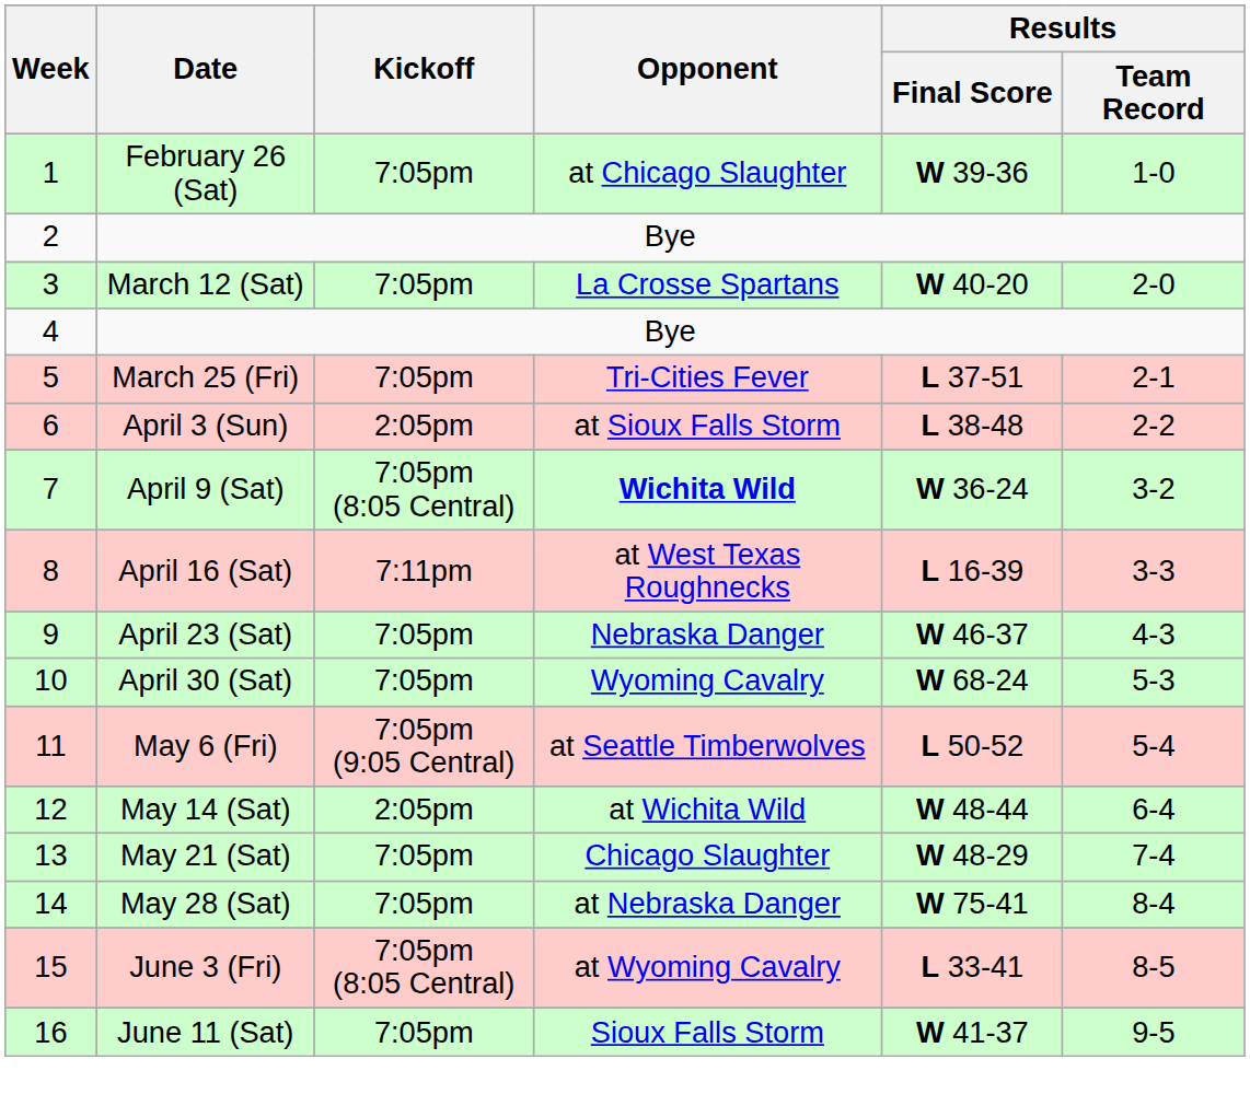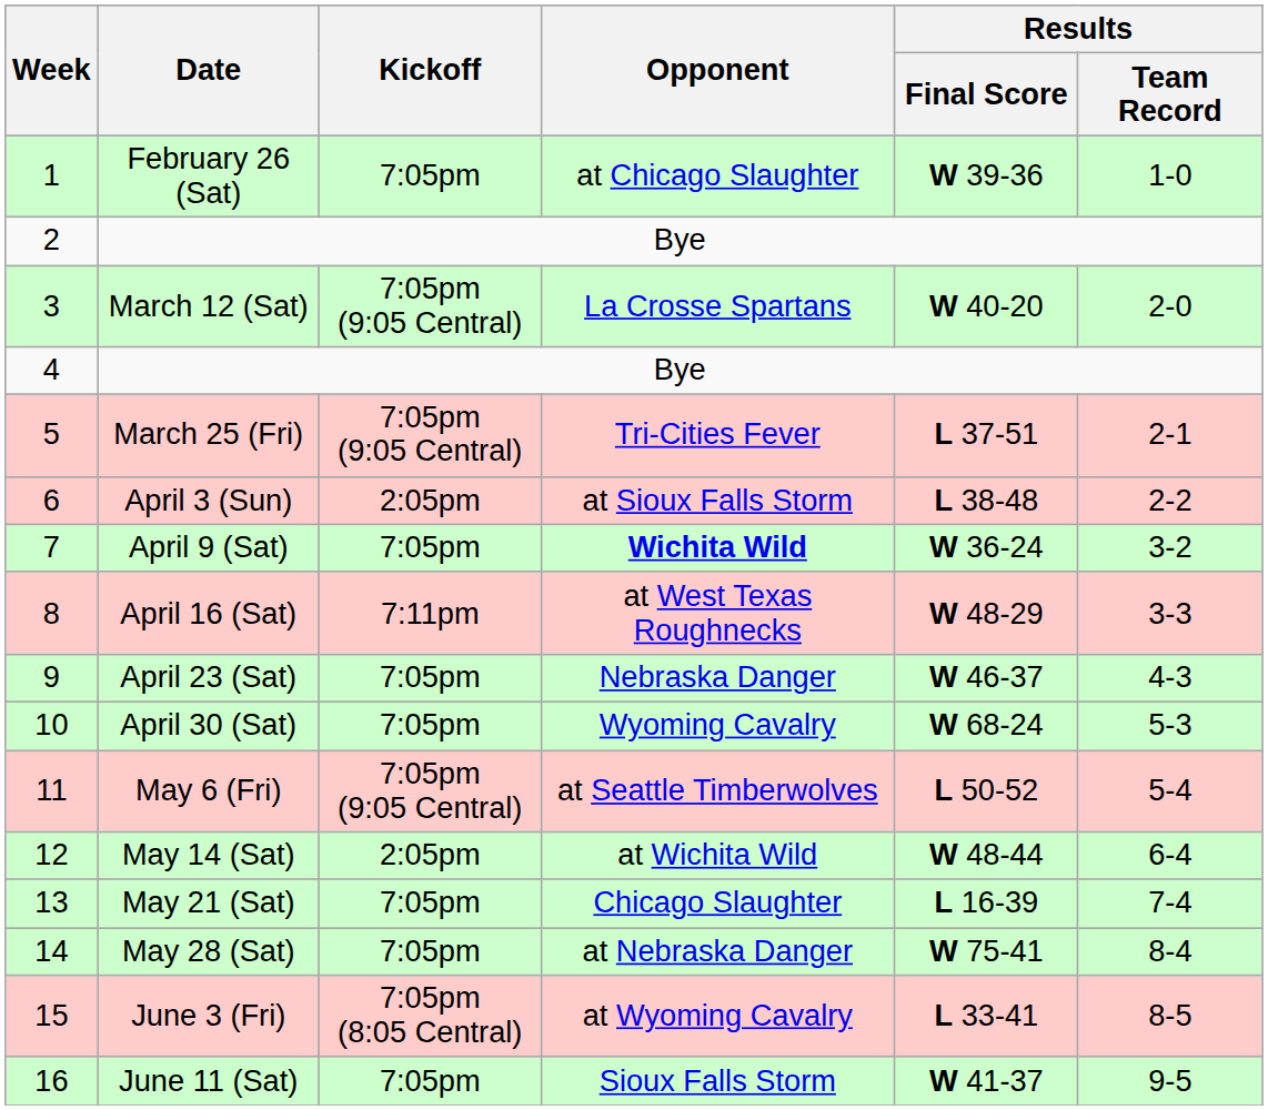 <table class="wikitable">
 <tr>
 <th rowspan="2" width="40">Week</th>
 <th rowspan="2" width="110">Date</th>
 <th rowspan="2" width="110">Kickoff</th>
 <th rowspan="2" width="180">Opponent</th>
 <th colspan="2" width="180">Results</th>
 </tr>
 <tr>
 <th width="90">Final Score</th>
 <th width="90">Team Record</th>
 </tr>
 <tr align="center" bgcolor="#CCFFCC">
 <td align="center">1</td>
 <td align="center">February 26 (Sat)</td>
 <td align="center">7:05pm</td>
 <td align="center">at <a href='#'>Chicago Slaughter</a></td>
 <td align="center"><strong>W</strong> 39-36</td>
 <td align="center">1-0</td>
 </tr>
 <tr>
 <td align="center">2</td>
 <td colSpan=5 align="center">Bye</td>
 </tr>
 <tr align="center" bgcolor="#CCFFCC">
 <td align="center">3</td>
 <td align="center">March 12 (Sat)</td>
-<td align="center">7:05pm</td>
+<td align="center">7:05pm<br>(9:05 Central)</td>
 <td align="center"><a href='#'>La Crosse Spartans</a></td>
 <td align="center"><strong>W</strong> 40-20</td>
 <td align="center">2-0</td>
 </tr>
 <tr>
 <td align="center">4</td>
 <td colSpan=5 align="center">Bye</td>
 </tr>
 <tr align="center" bgcolor="#FFCCCC">
 <td align="center">5</td>
 <td align="center">March 25 (Fri)</td>
-<td align="center">7:05pm</td>
+<td align="center">7:05pm<br>(9:05 Central)</td>
 <td align="center"><a href='#'>Tri-Cities Fever</a></td>
 <td align="center"><strong>L</strong> 37-51</td>
 <td align="center">2-1</td>
 </tr>
 <tr align="center" bgcolor="#FFCCCC">
 <td align="center">6</td>
 <td align="center">April 3 (Sun)</td>
 <td align="center">2:05pm</td>
 <td align="center">at <a href='#'>Sioux Falls Storm</a></td>
 <td align="center"><strong>L</strong> 38-48</td>
 <td align="center">2-2</td>
 </tr>
 <tr align="center" bgcolor="#CCFFCC">
 <td align="center">7</td>
 <td align="center">April 9 (Sat)</td>
-<td align="center">7:05pm<br>(8:05 Central)</td>
+<td align="center">7:05pm</td>
 <td align="center"><strong><a href='#'>Wichita Wild</a></strong></td>
 <td align="center"><strong>W</strong> 36-24</td>
 <td align="center">3-2</td>
 </tr>
 <tr align="center" bgcolor="#FFCCCC">
 <td align="center">8</td>
 <td align="center">April 16 (Sat)</td>
 <td align="center">7:11pm</td>
 <td align="center">at <a href='#'>West Texas Roughnecks</a></td>
-<td align="center"><strong>L</strong> 16-39</td>
+<td align="center"><strong>W</strong> 48-29</td>
 <td align="center">3-3</td>
 </tr>
 <tr align="center" bgcolor="#CCFFCC">
 <td align="center">9</td>
 <td align="center">April 23 (Sat)</td>
 <td align="center">7:05pm</td>
 <td align="center"><a href='#'>Nebraska Danger</a></td>
 <td align="center"><strong>W</strong> 46-37</td>
 <td align="center">4-3</td>
 </tr>
 <tr align="center" bgcolor="#CCFFCC">
 <td align="center">10</td>
 <td align="center">April 30 (Sat)</td>
 <td align="center">7:05pm</td>
 <td align="center"><a href='#'>Wyoming Cavalry</a></td>
 <td align="center"><strong>W</strong> 68-24</td>
 <td align="center">5-3</td>
 </tr>
 <tr align="center" bgcolor="#FFCCCC">
 <td align="center">11</td>
 <td align="center">May 6 (Fri)</td>
 <td align="center">7:05pm<br>(9:05 Central)</td>
 <td align="center">at <a href='#'>Seattle Timberwolves</a></td>
 <td align="center"><strong>L</strong> 50-52</td>
 <td align="center">5-4</td>
 </tr>
 <tr align="center" bgcolor="#CCFFCC">
 <td align="center">12</td>
 <td align="center">May 14 (Sat)</td>
 <td align="center">2:05pm</td>
 <td align="center">at <a href='#'>Wichita Wild</a></td>
 <td align="center"><strong>W</strong> 48-44</td>
 <td align="center">6-4</td>
 </tr>
 <tr align="center" bgcolor="#CCFFCC">
 <td align="center">13</td>
 <td align="center">May 21 (Sat)</td>
 <td align="center">7:05pm</td>
 <td align="center"><a href='#'>Chicago Slaughter</a></td>
-<td align="center"><strong>W</strong> 48-29</td>
+<td align="center"><strong>L</strong> 16-39</td>
 <td align="center">7-4</td>
 </tr>
 <tr align="center" bgcolor="#CCFFCC">
 <td align="center">14</td>
 <td align="center">May 28 (Sat)</td>
 <td align="center">7:05pm</td>
 <td align="center">at <a href='#'>Nebraska Danger</a></td>
 <td align="center"><strong>W</strong> 75-41</td>
 <td align="center">8-4</td>
 </tr>
 <tr align="center" bgcolor="#FFCCCC">
 <td align="center">15</td>
 <td align="center">June 3 (Fri)</td>
 <td align="center">7:05pm<br>(8:05 Central)</td>
 <td align="center">at <a href='#'>Wyoming Cavalry</a></td>
 <td align="center"><strong>L</strong> 33-41</td>
 <td align="center">8-5</td>
 </tr>
 <tr align="center" bgcolor="#CCFFCC">
 <td align="center">16</td>
 <td align="center">June 11 (Sat)</td>
 <td align="center">7:05pm</td>
 <td align="center"><a href='#'>Sioux Falls Storm</a></td>
 <td align="center"><strong>W</strong> 41-37</td>
 <td align="center">9-5</td>
 </tr>
 </table>
